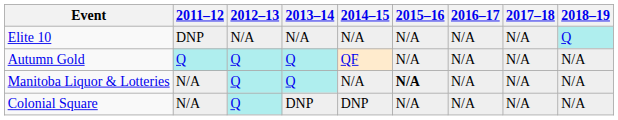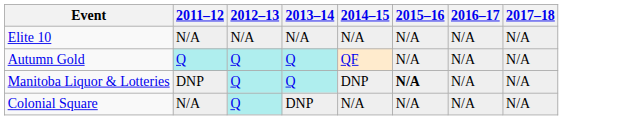 <table class="wikitable">
 <tr>
 <th>Event</th>
 <th><a href='#'>2011–12</a></th>
 <th><a href='#'>2012–13</a></th>
 <th><a href='#'>2013–14</a></th>
 <th><a href='#'>2014–15</a></th>
 <th><a href='#'>2015–16</a></th>
 <th><a href='#'>2016–17</a></th>
 <th><a href='#'>2017–18</a></th>
-<th><a href='#'>2018–19</a></th>
 </tr>
 <tr>
 <td><a href='#'>Elite 10</a></td>
-<td style="background:#EFEFEF;">DNP</td>
 <td style="background:#EFEFEF;">N/A</td>
 <td style="background:#EFEFEF;">N/A</td>
 <td style="background:#EFEFEF;">N/A</td>
 <td style="background:#EFEFEF;">N/A</td>
 <td style="background:#EFEFEF;">N/A</td>
 <td style="background:#EFEFEF;">N/A</td>
-<td style="background:#afeeee;"><a href='#'>Q</a></td>
+<td style="background:#EFEFEF;">N/A</td>
 </tr>
 <tr>
 <td><a href='#'>Autumn Gold</a></td>
 <td style="background:#afeeee;"><a href='#'>Q</a></td>
 <td style="background:#afeeee;"><a href='#'>Q</a></td>
 <td style="background:#afeeee;"><a href='#'>Q</a></td>
 <td style="background:#ffebcd;"><a href='#'>QF</a></td>
 <td style="background:#EFEFEF;">N/A</td>
 <td style="background:#EFEFEF;">N/A</td>
 <td style="background:#EFEFEF;">N/A</td>
-<td style="background:#EFEFEF;">N/A</td>
 </tr>
 <tr>
 <td><a href='#'>Manitoba Liquor & Lotteries</a></td>
-<td style="background:#EFEFEF;">N/A</td>
+<td style="background:#EFEFEF;">DNP</td>
 <td style="background:#afeeee;"><a href='#'>Q</a></td>
 <td style="background:#afeeee;"><a href='#'>Q</a></td>
-<td style="background:#EFEFEF;">N/A</td>
+<td style="background:#EFEFEF;">DNP</td>
 <td style="background:#EFEFEF;"><strong>N/A</strong></td>
-<td style="background:#EFEFEF;">N/A</td>
 <td style="background:#EFEFEF;">N/A</td>
 <td style="background:#EFEFEF;">N/A</td>
 </tr>
 <tr>
 <td><a href='#'>Colonial Square</a></td>
 <td style="background:#EFEFEF;">N/A</td>
 <td style="background:#afeeee;"><a href='#'>Q</a></td>
 <td style="background:#EFEFEF;">DNP</td>
-<td style="background:#EFEFEF;">DNP</td>
 <td style="background:#EFEFEF;">N/A</td>
 <td style="background:#EFEFEF;">N/A</td>
 <td style="background:#EFEFEF;">N/A</td>
 <td style="background:#EFEFEF;">N/A</td>
 </tr>
 </table>
